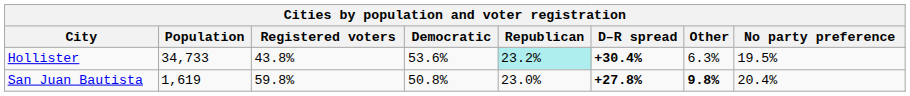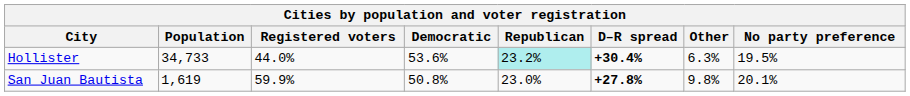 <table class="wikitable collapsible collapsed sortable" style="width: 100%;">
 <tr>
 <th colspan="8">Cities by population and voter registration</th>
 </tr>
 <tr>
 <th>City</th>
 <th data-sort-type="number">Population</th>
 <th data-sort-type="number">Registered voters<br></th>
 <th data-sort-type="number">Democratic</th>
 <th data-sort-type="number">Republican</th>
 <th data-sort-type="number">D–R spread</th>
 <th data-sort-type="number">Other</th>
 <th data-sort-type="number">No party preference</th>
 </tr>
 <tr>
 <td><a href='#'>Hollister</a></td>
 <td>34,733</td>
-<td>43.8%</td>
+<td>44.0%</td>
 <td>53.6%</td>
 <td style="background: paleturquoise;">23.2%</td>
 <td><span><strong>+30.4%</strong></span></td>
 <td>6.3%</td>
 <td>19.5%</td>
 </tr>
 <tr>
 <td><a href='#'>San Juan Bautista</a></td>
 <td>1,619</td>
-<td>59.8%</td>
+<td>59.9%</td>
 <td>50.8%</td>
 <td>23.0%</td>
 <td><span><strong>+27.8%</strong></span></td>
-<td><strong>9.8%</strong></td>
-<td>20.4%</td>
+<td>9.8%</td>
+<td>20.1%</td>
 </tr>
 </table>
